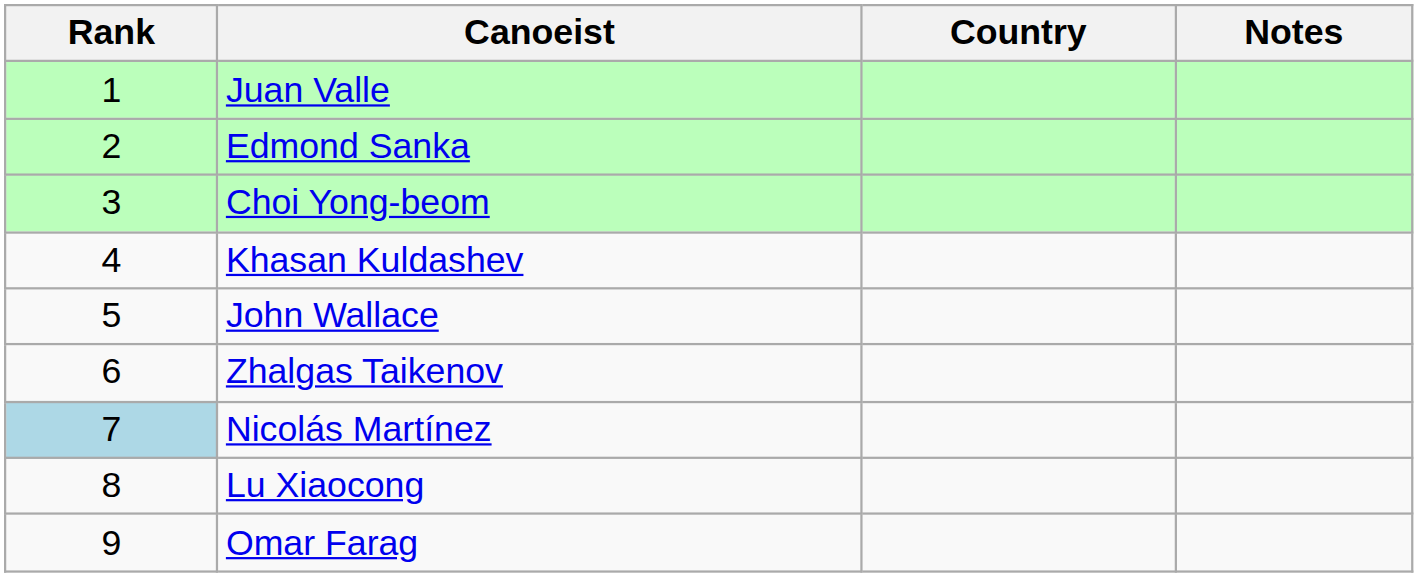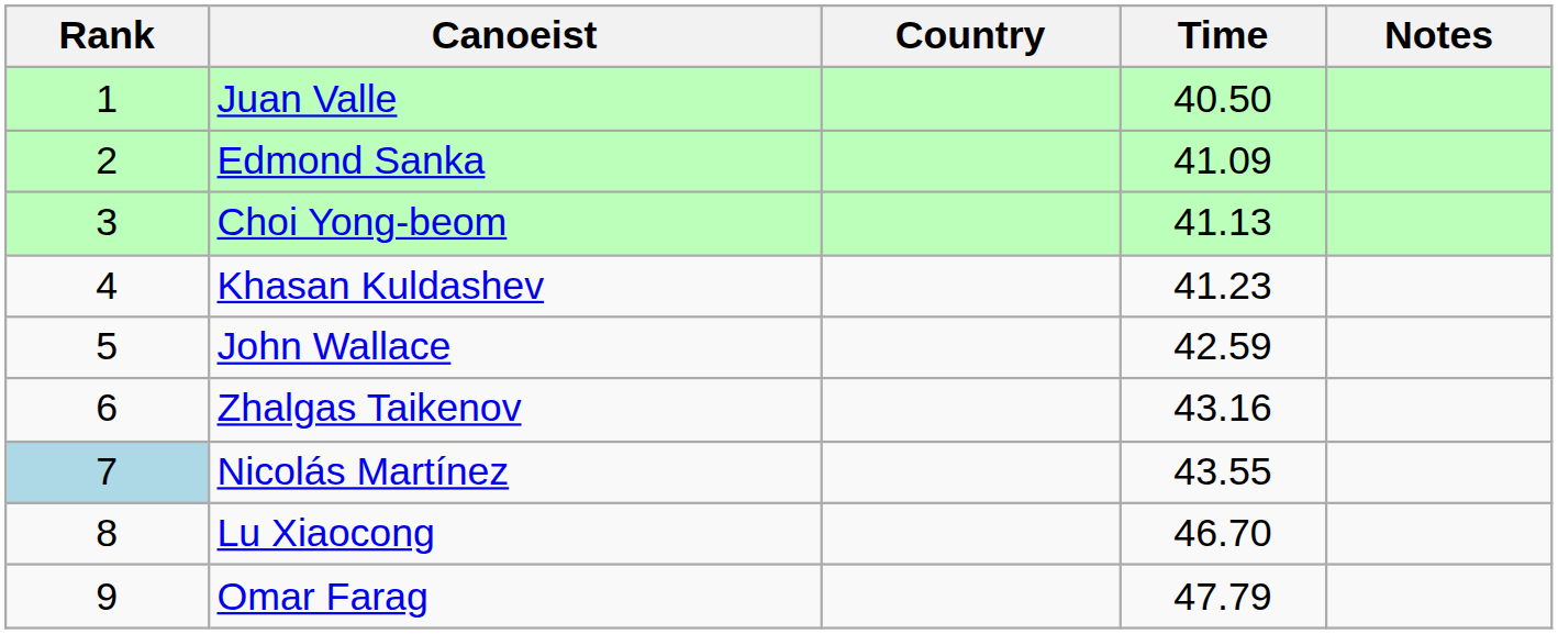 <table class="wikitable" style="text-align:center;width: 50%">
 <tr>
 <th>Rank</th>
 <th>Canoeist</th>
 <th>Country</th>
+<th>Time</th>
 <th>Notes</th>
 </tr>
 <tr bgcolor=bbffbb>
 <td>1</td>
 <td align="left"><a href='#'>Juan Valle</a></td>
 <td align="left"></td>
+<td>40.50</td>
 <td></td>
 </tr>
 <tr bgcolor=bbffbb>
 <td>2</td>
 <td align="left"><a href='#'>Edmond Sanka</a></td>
 <td align="left"></td>
+<td>41.09</td>
 <td></td>
 </tr>
 <tr bgcolor=bbffbb>
 <td>3</td>
 <td align="left"><a href='#'>Choi Yong-beom</a></td>
 <td align="left"></td>
+<td>41.13</td>
 <td></td>
 </tr>
 <tr>
 <td>4</td>
 <td align="left"><a href='#'>Khasan Kuldashev</a></td>
 <td align="left"></td>
+<td>41.23</td>
 <td></td>
 </tr>
 <tr>
 <td>5</td>
 <td align="left"><a href='#'>John Wallace</a></td>
 <td align="left"></td>
+<td>42.59</td>
 <td></td>
 </tr>
 <tr>
 <td>6</td>
 <td align="left"><a href='#'>Zhalgas Taikenov</a></td>
 <td align="left"></td>
+<td>43.16</td>
 <td></td>
 </tr>
 <tr>
 <td style="background: lightblue;">7</td>
 <td align="left"><a href='#'>Nicolás Martínez</a></td>
 <td align="left"></td>
+<td>43.55</td>
 <td></td>
 </tr>
 <tr>
 <td>8</td>
 <td align="left"><a href='#'>Lu Xiaocong</a></td>
 <td align="left"></td>
+<td>46.70</td>
 <td></td>
 </tr>
 <tr>
 <td>9</td>
 <td align="left"><a href='#'>Omar Farag</a></td>
 <td align="left"></td>
+<td>47.79</td>
 <td></td>
 </tr>
 </table>
